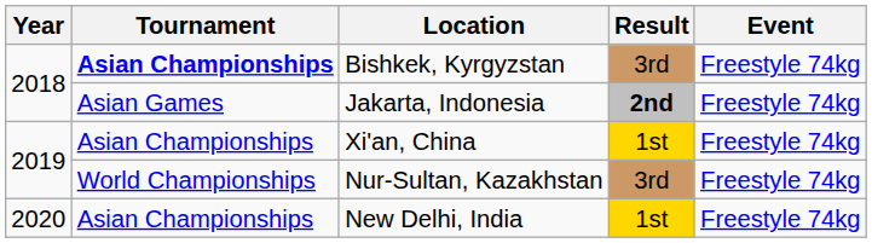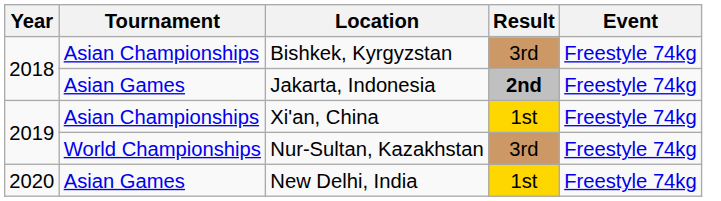 <table class="wikitable" style="font-size:95%;">
 <tr>
 <th>Year</th>
 <th>Tournament</th>
 <th>Location</th>
 <th>Result</th>
 <th>Event</th>
 </tr>
 <tr>
 <td rowspan=2>2018</td>
-<td><strong><a href='#'>Asian Championships</a></strong></td>
+<td><a href='#'>Asian Championships</a></td>
 <td>Bishkek, Kyrgyzstan</td>
 <td align="center" bgcolor="cc9966">3rd</td>
 <td><a href='#'>Freestyle 74kg</a></td>
 </tr>
 <tr>
 <td><a href='#'>Asian Games</a></td>
 <td>Jakarta, Indonesia</td>
 <td align="center" bgcolor="silver"><strong>2nd</strong></td>
 <td><a href='#'>Freestyle 74kg</a></td>
 </tr>
 <tr>
 <td rowspan=2>2019</td>
 <td><a href='#'>Asian Championships</a></td>
 <td>Xi'an, China</td>
 <td align="center" bgcolor="gold">1st</td>
 <td><a href='#'>Freestyle 74kg</a></td>
 </tr>
 <tr>
 <td><a href='#'>World Championships</a></td>
 <td>Nur-Sultan, Kazakhstan</td>
 <td align="center" bgcolor="cc9966">3rd</td>
 <td><a href='#'>Freestyle 74kg</a></td>
 </tr>
 <tr>
 <td>2020</td>
-<td><a href='#'>Asian Championships</a></td>
+<td><a href='#'>Asian Games</a></td>
 <td>New Delhi, India</td>
 <td align="center" bgcolor="gold">1st</td>
 <td><a href='#'>Freestyle 74kg</a></td>
 </tr>
 </table>
